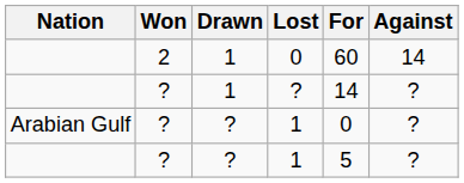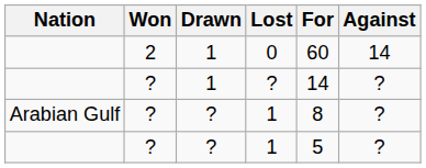 <table class="wikitable" style="text-align: center;">
 <tr>
 <th>Nation</th>
 <th>Won</th>
 <th>Drawn</th>
 <th>Lost</th>
 <th>For</th>
 <th>Against</th>
 </tr>
 <tr>
 <td align="left"></td>
 <td>2</td>
 <td>1</td>
 <td>0</td>
 <td>60</td>
 <td>14</td>
 </tr>
 <tr>
 <td align="left"></td>
 <td>?</td>
 <td>1</td>
 <td>?</td>
 <td>14</td>
 <td>?</td>
 </tr>
 <tr>
 <td align="left"> Arabian Gulf</td>
 <td>?</td>
 <td>?</td>
 <td>1</td>
-<td>0</td>
+<td>8</td>
 <td>?</td>
 </tr>
 <tr>
 <td align="left"></td>
 <td>?</td>
 <td>?</td>
 <td>1</td>
 <td>5</td>
 <td>?</td>
 </tr>
 </table>
